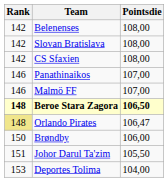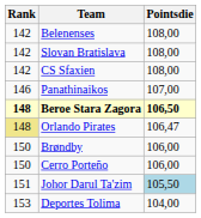 <table class="wikitable" style="text-align: center;">
 <tr>
 <th>Rank</th>
 <th>Team</th>
 <th>Pointsdie</th>
 </tr>
 <tr>
 <td>142</td>
 <td align=left> <a href='#'>Belenenses</a></td>
 <td align=left>108,00</td>
 </tr>
 <tr>
 <td>142</td>
 <td align=left> <a href='#'>Slovan Bratislava</a></td>
 <td align=left>108,00</td>
 </tr>
 <tr>
 <td>142</td>
 <td align=left> <a href='#'>CS Sfaxien</a></td>
 <td align=left>108,00</td>
 </tr>
 <tr>
 <td>146</td>
 <td align=left> <a href='#'>Panathinaikos</a></td>
 <td align=left>107,00</td>
 </tr>
-<tr>
-<td>146</td>
-<td align=left> <a href='#'>Malmö FF</a></td>
-<td align=left>107,00</td>
-</tr>
 <tr style="background:#ffc;">
 <td><strong>148</strong></td>
 <td align=left> <strong>Beroe Stara Zagora</strong></td>
 <td align=left><strong>106,50</strong></td>
 </tr>
 <tr>
 <td style="background: khaki;">148</td>
 <td align=left> <a href='#'>Orlando Pirates</a></td>
 <td align=left>106,47</td>
 </tr>
 <tr>
 <td>150</td>
 <td align=left> <a href='#'>Brøndby</a></td>
 <td align=left>106,00</td>
 </tr>
 <tr>
+<td>150</td>
+<td align=left> <a href='#'>Cerro Porteño</a></td>
+<td align=left>106,00</td>
+</tr>
+<tr>
 <td>151</td>
 <td align=left> <a href='#'>Johor Darul Ta'zim</a></td>
-<td align=left>105,50</td>
+<td align=left style="background: lightblue;">105,50</td>
 </tr>
 <tr>
 <td>153</td>
 <td align=left> <a href='#'>Deportes Tolima</a></td>
 <td align=left>104,00</td>
 </tr>
 </table>
